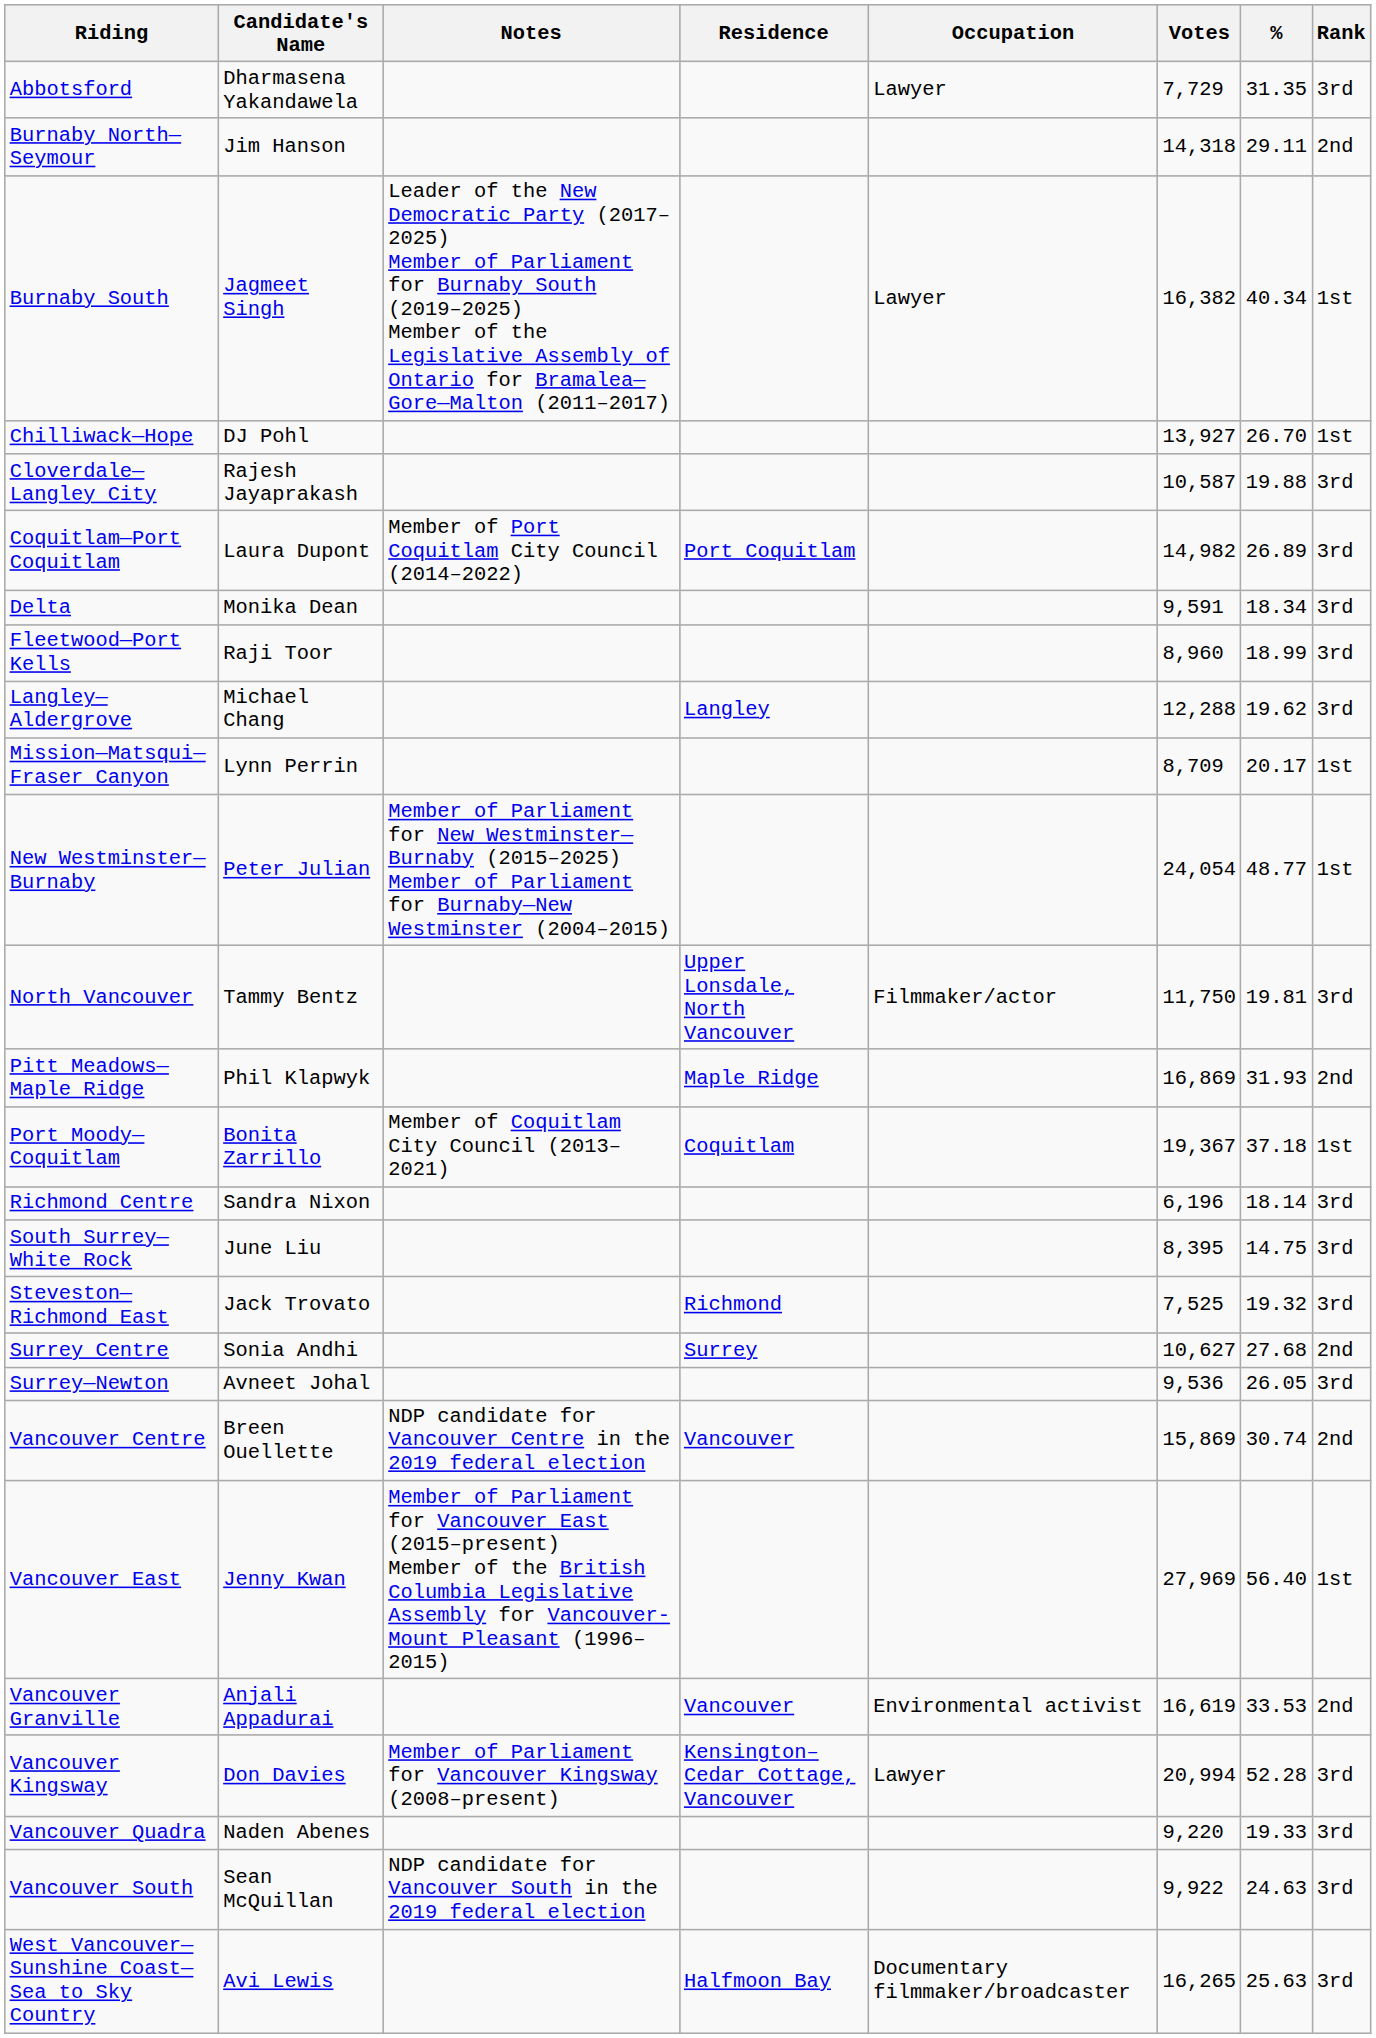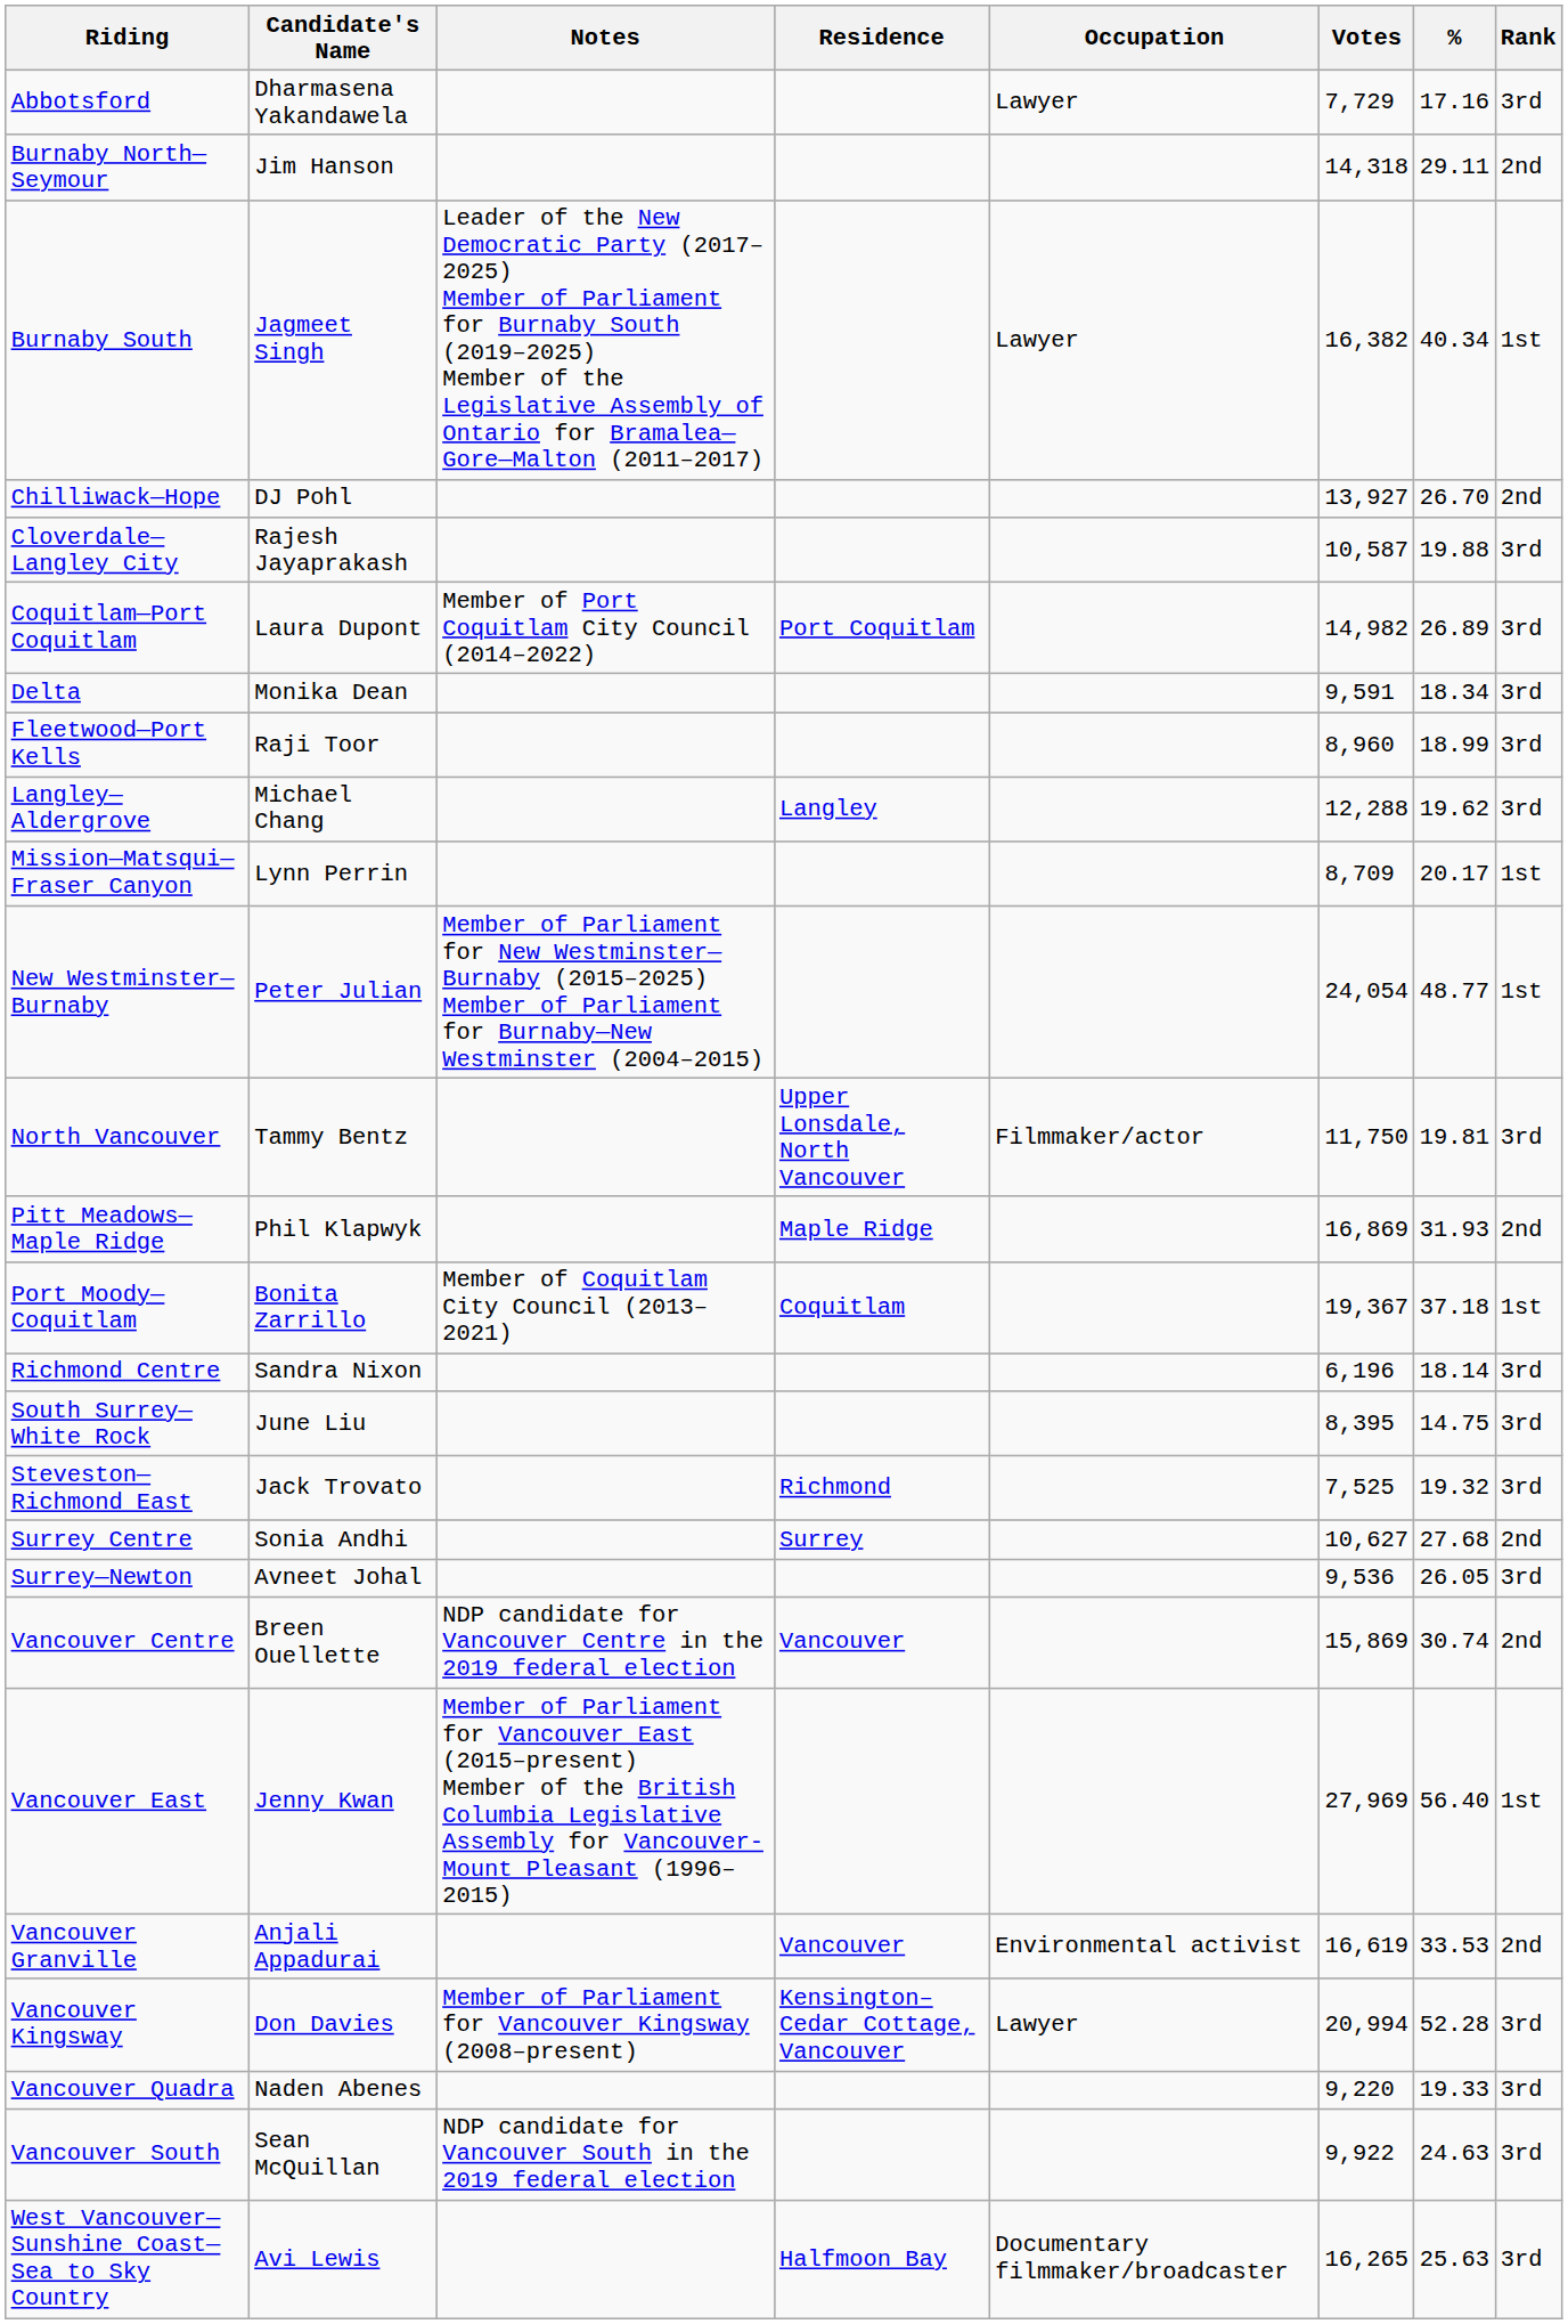 <table class="wikitable sortable">
 <tr>
 <th>Riding<br></th>
 <th>Candidate's Name</th>
 <th>Notes</th>
 <th>Residence</th>
 <th>Occupation</th>
 <th>Votes</th>
 <th>%</th>
 <th>Rank</th>
 </tr>
 <tr>
 <td><a href='#'>Abbotsford</a></td>
 <td>Dharmasena Yakandawela</td>
 <td></td>
 <td></td>
 <td>Lawyer</td>
 <td>7,729</td>
-<td>31.35</td>
+<td>17.16</td>
 <td>3rd</td>
 </tr>
 <tr>
 <td><a href='#'>Burnaby North—Seymour</a></td>
 <td>Jim Hanson</td>
 <td></td>
 <td></td>
 <td></td>
 <td>14,318</td>
 <td>29.11</td>
 <td>2nd</td>
 </tr>
 <tr>
 <td><a href='#'>Burnaby South</a></td>
 <td><a href='#'>Jagmeet Singh</a></td>
 <td>Leader of the <a href='#'>New Democratic Party</a> (2017–2025) <br> <a href='#'>Member of Parliament</a> for <a href='#'>Burnaby South</a> (2019–2025) <br> Member of the <a href='#'>Legislative Assembly of Ontario</a> for <a href='#'>Bramalea—Gore—Malton</a> (2011–2017)</td>
 <td></td>
 <td>Lawyer</td>
 <td>16,382</td>
 <td>40.34</td>
 <td>1st</td>
 </tr>
 <tr>
 <td><a href='#'>Chilliwack—Hope</a></td>
 <td>DJ Pohl</td>
 <td></td>
 <td></td>
 <td></td>
 <td>13,927</td>
 <td>26.70</td>
-<td>1st</td>
+<td>2nd</td>
 </tr>
 <tr>
 <td><a href='#'>Cloverdale—Langley City</a></td>
 <td>Rajesh Jayaprakash</td>
 <td></td>
 <td></td>
 <td></td>
 <td>10,587</td>
 <td>19.88</td>
 <td>3rd</td>
 </tr>
 <tr>
 <td><a href='#'>Coquitlam—Port Coquitlam</a></td>
 <td>Laura Dupont</td>
 <td>Member of <a href='#'>Port Coquitlam</a> City Council (2014–2022)</td>
 <td><a href='#'>Port Coquitlam</a></td>
 <td></td>
 <td>14,982</td>
 <td>26.89</td>
 <td>3rd</td>
 </tr>
 <tr>
 <td><a href='#'>Delta</a></td>
 <td>Monika Dean</td>
 <td></td>
 <td></td>
 <td></td>
 <td>9,591</td>
 <td>18.34</td>
 <td>3rd</td>
 </tr>
 <tr>
 <td><a href='#'>Fleetwood—Port Kells</a></td>
 <td>Raji Toor</td>
 <td></td>
 <td></td>
 <td></td>
 <td>8,960</td>
 <td>18.99</td>
 <td>3rd</td>
 </tr>
 <tr>
 <td><a href='#'>Langley—Aldergrove</a></td>
 <td>Michael Chang</td>
 <td></td>
 <td><a href='#'>Langley</a></td>
 <td></td>
 <td>12,288</td>
 <td>19.62</td>
 <td>3rd</td>
 </tr>
 <tr>
 <td><a href='#'>Mission—Matsqui—Fraser Canyon</a></td>
 <td>Lynn Perrin</td>
 <td></td>
 <td></td>
 <td></td>
 <td>8,709</td>
 <td>20.17</td>
 <td>1st</td>
 </tr>
 <tr>
 <td><a href='#'>New Westminster—Burnaby</a></td>
 <td><a href='#'>Peter Julian</a></td>
 <td><a href='#'>Member of Parliament</a> for <a href='#'>New Westminster—Burnaby</a> (2015–2025) <br> <a href='#'>Member of Parliament</a> for <a href='#'>Burnaby—New Westminster</a> (2004–2015)</td>
 <td></td>
 <td></td>
 <td>24,054</td>
 <td>48.77</td>
 <td>1st</td>
 </tr>
 <tr>
 <td><a href='#'>North Vancouver</a></td>
 <td>Tammy Bentz</td>
 <td></td>
 <td><a href='#'>Upper Lonsdale, North Vancouver</a></td>
 <td>Filmmaker/actor</td>
 <td>11,750</td>
 <td>19.81</td>
 <td>3rd</td>
 </tr>
 <tr>
 <td><a href='#'>Pitt Meadows—Maple Ridge</a></td>
 <td>Phil Klapwyk</td>
 <td></td>
 <td><a href='#'>Maple Ridge</a></td>
 <td></td>
 <td>16,869</td>
 <td>31.93</td>
 <td>2nd</td>
 </tr>
 <tr>
 <td><a href='#'>Port Moody—Coquitlam</a></td>
 <td><a href='#'>Bonita Zarrillo</a></td>
 <td>Member of <a href='#'>Coquitlam</a> City Council (2013–2021)</td>
 <td><a href='#'>Coquitlam</a></td>
 <td></td>
 <td>19,367</td>
 <td>37.18</td>
 <td>1st</td>
 </tr>
 <tr>
 <td><a href='#'>Richmond Centre</a></td>
 <td>Sandra Nixon</td>
 <td></td>
 <td></td>
 <td></td>
 <td>6,196</td>
 <td>18.14</td>
 <td>3rd</td>
 </tr>
 <tr>
 <td><a href='#'>South Surrey—White Rock</a></td>
 <td>June Liu</td>
 <td></td>
 <td></td>
 <td></td>
 <td>8,395</td>
 <td>14.75</td>
 <td>3rd</td>
 </tr>
 <tr>
 <td><a href='#'>Steveston—Richmond East</a></td>
 <td>Jack Trovato</td>
 <td></td>
 <td><a href='#'>Richmond</a></td>
 <td></td>
 <td>7,525</td>
 <td>19.32</td>
 <td>3rd</td>
 </tr>
 <tr>
 <td><a href='#'>Surrey Centre</a></td>
 <td>Sonia Andhi</td>
 <td></td>
 <td><a href='#'>Surrey</a></td>
 <td></td>
 <td>10,627</td>
 <td>27.68</td>
 <td>2nd</td>
 </tr>
 <tr>
 <td><a href='#'>Surrey—Newton</a></td>
 <td>Avneet Johal</td>
 <td></td>
 <td></td>
 <td></td>
 <td>9,536</td>
 <td>26.05</td>
 <td>3rd</td>
 </tr>
 <tr>
 <td><a href='#'>Vancouver Centre</a></td>
 <td>Breen Ouellette</td>
 <td>NDP candidate for <a href='#'>Vancouver Centre</a> in the <a href='#'>2019 federal election</a></td>
 <td><a href='#'>Vancouver</a></td>
 <td></td>
 <td>15,869</td>
 <td>30.74</td>
 <td>2nd</td>
 </tr>
 <tr>
 <td><a href='#'>Vancouver East</a></td>
 <td><a href='#'>Jenny Kwan</a></td>
 <td><a href='#'>Member of Parliament</a> for <a href='#'>Vancouver East</a> (2015–present) <br> Member of the <a href='#'>British Columbia Legislative Assembly</a> for <a href='#'>Vancouver-Mount Pleasant</a> (1996–2015)</td>
 <td></td>
 <td></td>
 <td>27,969</td>
 <td>56.40</td>
 <td>1st</td>
 </tr>
 <tr>
 <td><a href='#'>Vancouver Granville</a></td>
 <td><a href='#'>Anjali Appadurai</a></td>
 <td></td>
 <td><a href='#'>Vancouver</a></td>
 <td>Environmental activist</td>
 <td>16,619</td>
 <td>33.53</td>
 <td>2nd</td>
 </tr>
 <tr>
 <td><a href='#'>Vancouver Kingsway</a></td>
 <td><a href='#'>Don Davies</a></td>
 <td><a href='#'>Member of Parliament</a> for <a href='#'>Vancouver Kingsway</a> (2008–present)</td>
 <td><a href='#'>Kensington–Cedar Cottage, Vancouver</a></td>
 <td>Lawyer</td>
 <td>20,994</td>
 <td>52.28</td>
 <td>3rd</td>
 </tr>
 <tr>
 <td><a href='#'>Vancouver Quadra</a></td>
 <td>Naden Abenes</td>
 <td></td>
 <td></td>
 <td></td>
 <td>9,220</td>
 <td>19.33</td>
 <td>3rd</td>
 </tr>
 <tr>
 <td><a href='#'>Vancouver South</a></td>
 <td>Sean McQuillan</td>
 <td>NDP candidate for <a href='#'>Vancouver South</a> in the <a href='#'>2019 federal election</a></td>
 <td></td>
 <td></td>
 <td>9,922</td>
 <td>24.63</td>
 <td>3rd</td>
 </tr>
 <tr>
 <td><a href='#'>West Vancouver—Sunshine Coast—Sea to Sky Country</a></td>
 <td><a href='#'>Avi Lewis</a></td>
 <td></td>
 <td><a href='#'>Halfmoon Bay</a></td>
 <td>Documentary filmmaker/broadcaster</td>
 <td>16,265</td>
 <td>25.63</td>
 <td>3rd</td>
 </tr>
 </table>
